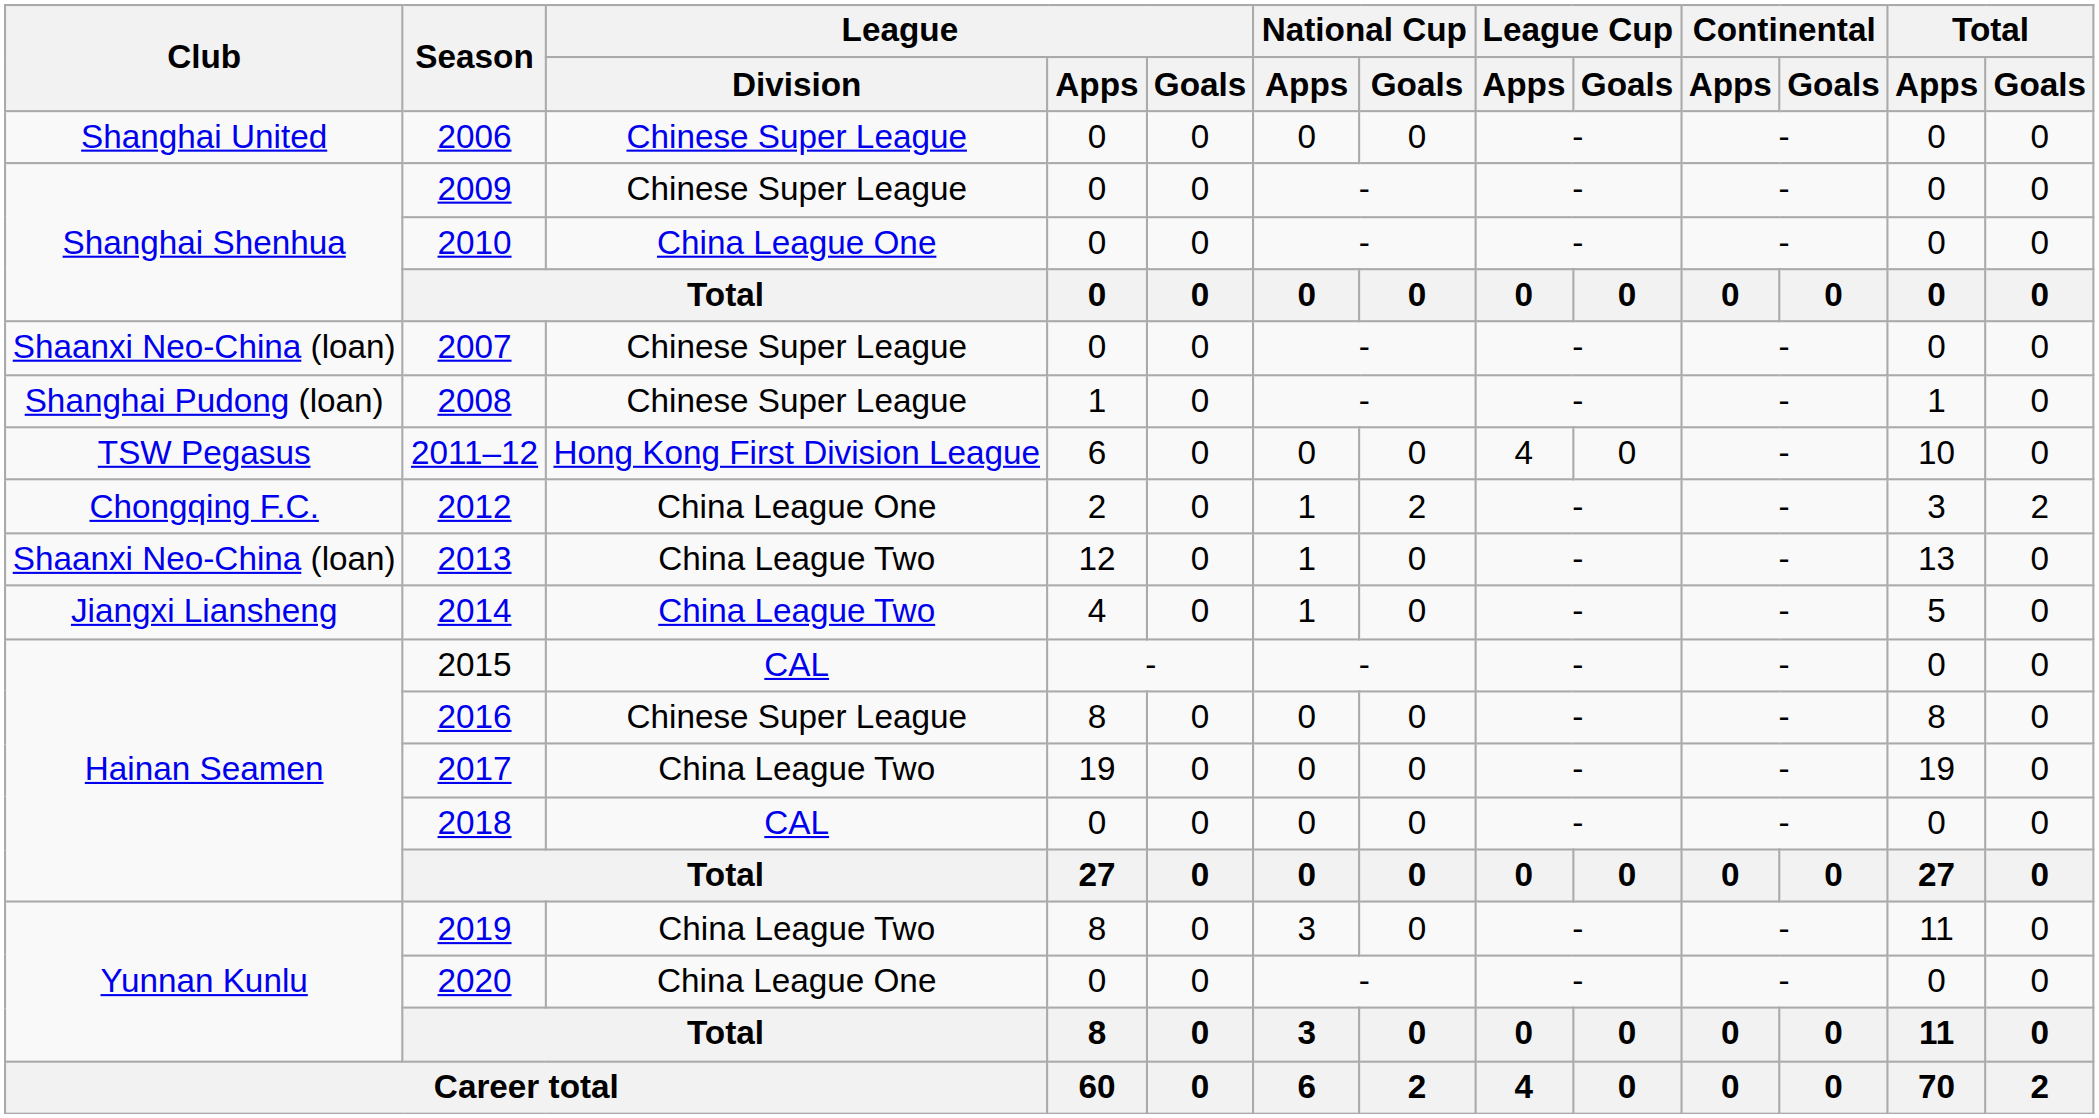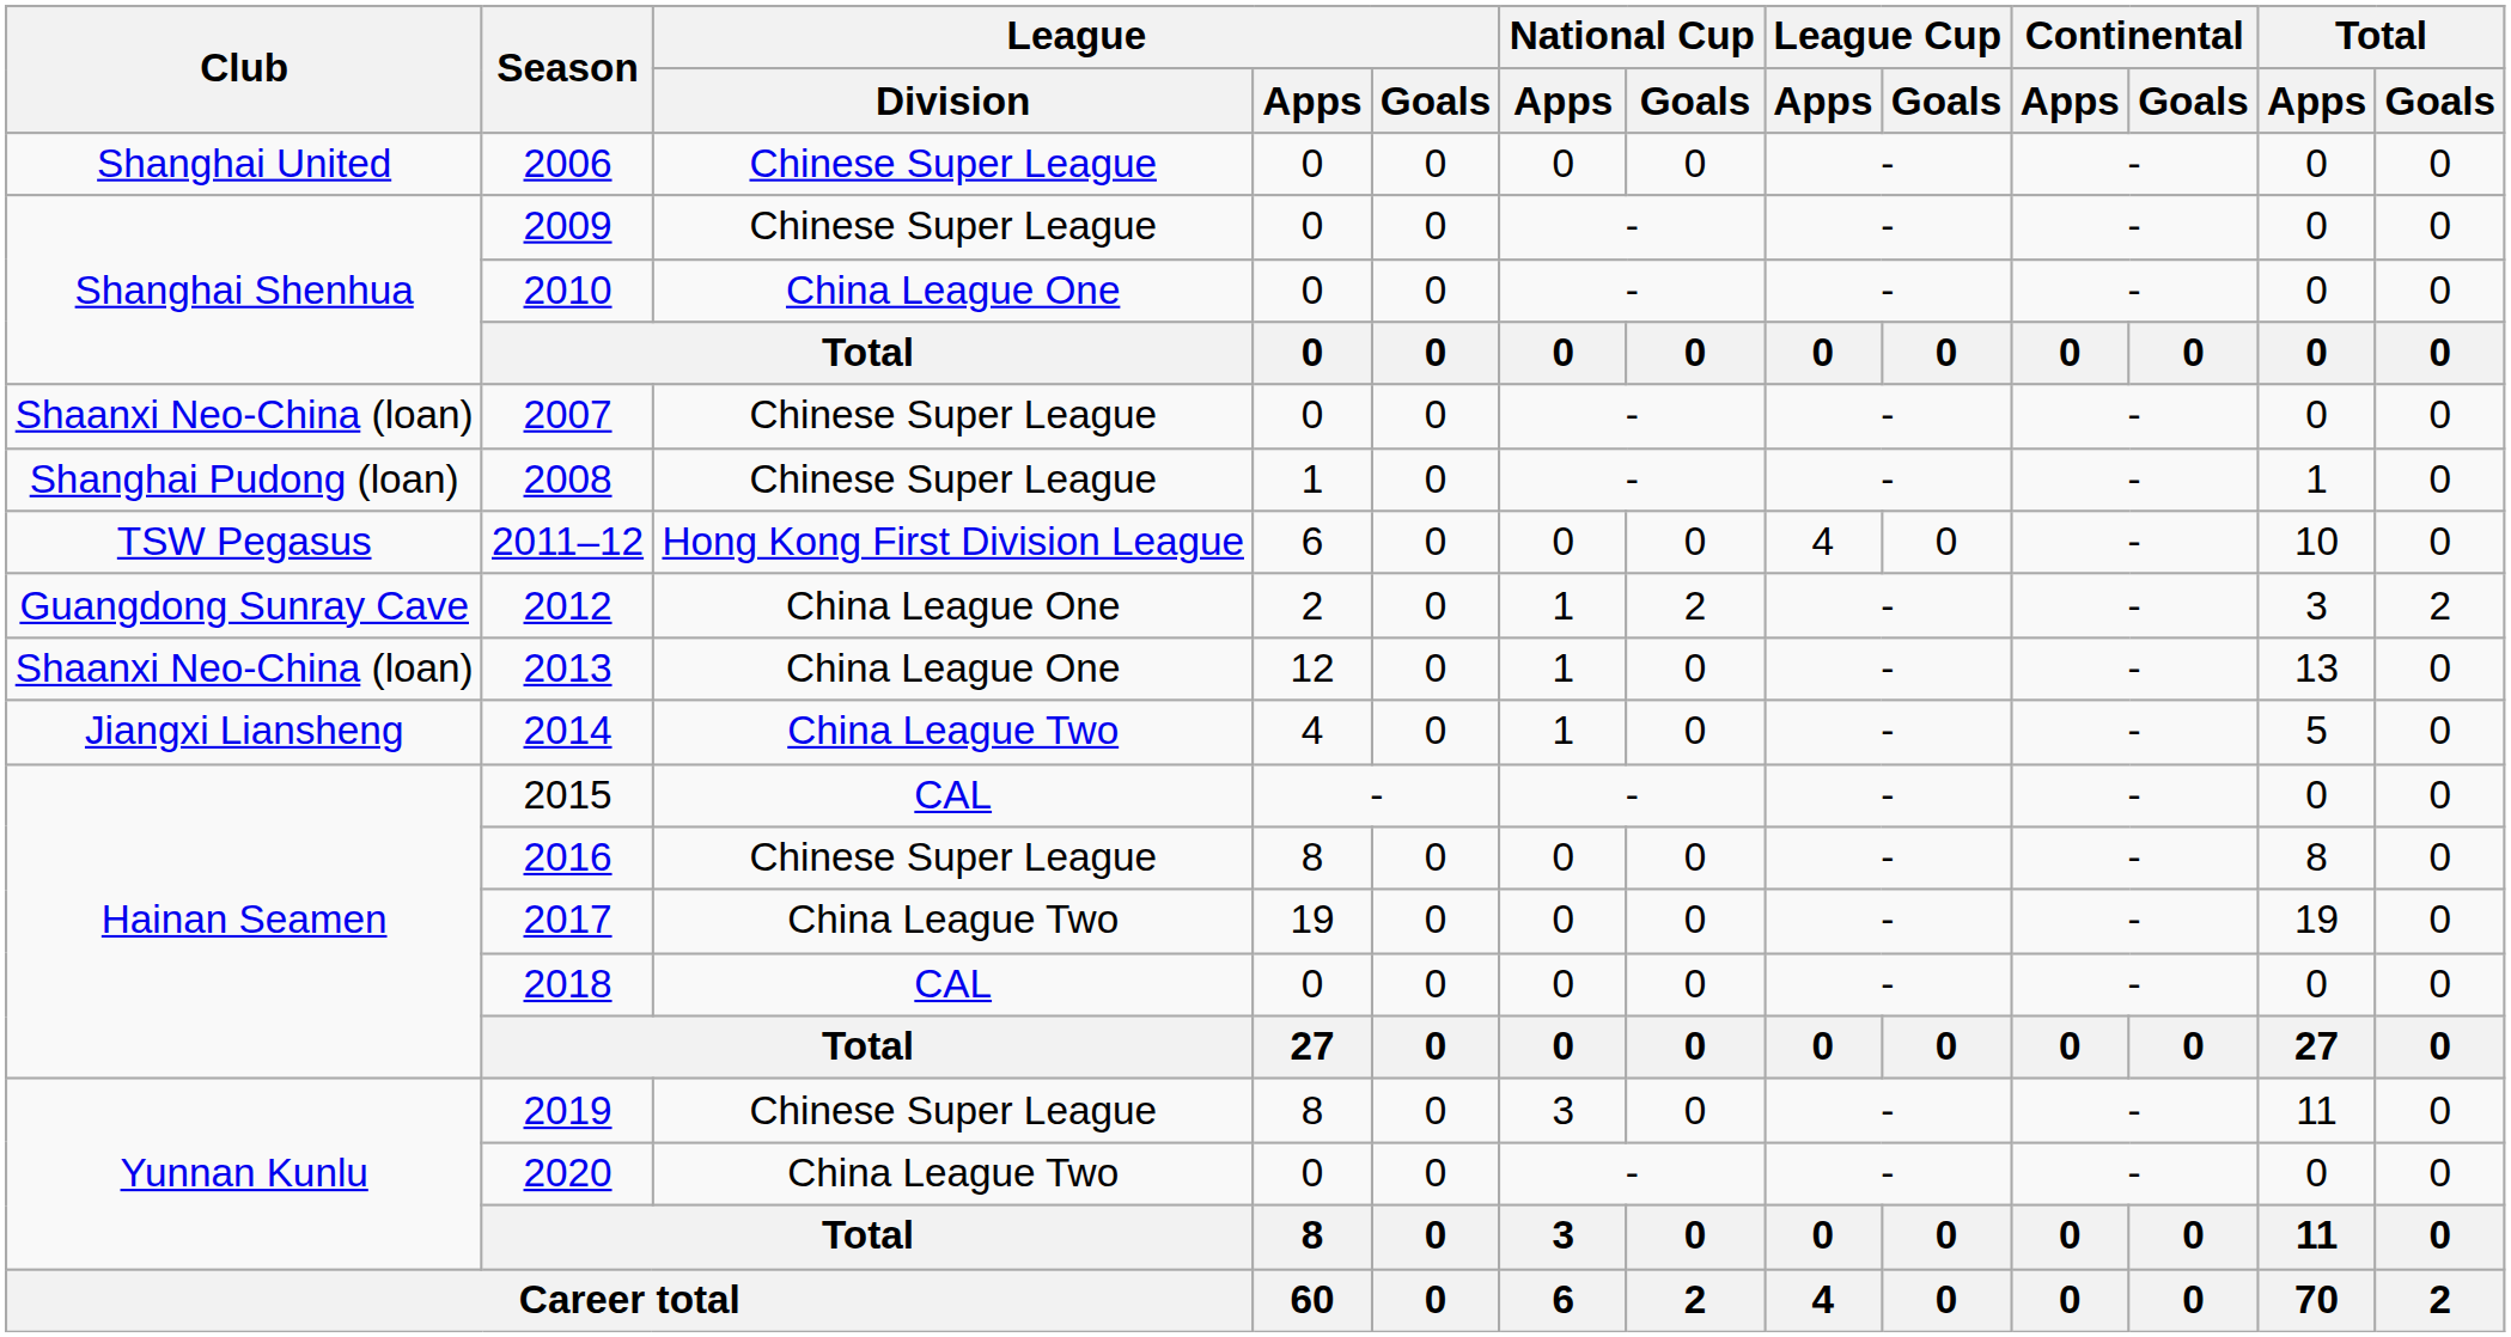 <table class="wikitable" style="text-align: center">
 <tr>
 <th rowspan="2">Club</th>
 <th rowspan="2">Season</th>
 <th colspan="3">League</th>
 <th colspan="2">National Cup</th>
 <th colspan="2">League Cup</th>
 <th colspan="2">Continental</th>
 <th colspan="2">Total</th>
 </tr>
 <tr>
 <th>Division</th>
 <th>Apps</th>
 <th>Goals</th>
 <th>Apps</th>
 <th>Goals</th>
 <th>Apps</th>
 <th>Goals</th>
 <th>Apps</th>
 <th>Goals</th>
 <th>Apps</th>
 <th>Goals</th>
 </tr>
 <tr>
 <td><a href='#'>Shanghai United</a></td>
 <td><a href='#'>2006</a></td>
 <td><a href='#'>Chinese Super League</a></td>
 <td>0</td>
 <td>0</td>
 <td>0</td>
 <td>0</td>
 <td colspan="2">-</td>
 <td colspan="2">-</td>
 <td>0</td>
 <td>0</td>
 </tr>
 <tr>
 <td rowspan=3><a href='#'>Shanghai Shenhua</a></td>
 <td><a href='#'>2009</a></td>
 <td>Chinese Super League</td>
 <td>0</td>
 <td>0</td>
 <td colspan="2">-</td>
 <td colspan="2">-</td>
 <td colspan="2">-</td>
 <td>0</td>
 <td>0</td>
 </tr>
 <tr>
 <td><a href='#'>2010</a></td>
 <td><a href='#'>China League One</a></td>
 <td>0</td>
 <td>0</td>
 <td colspan="2">-</td>
 <td colspan="2">-</td>
 <td colspan="2">-</td>
 <td>0</td>
 <td>0</td>
 </tr>
 <tr>
 <th colspan=2>Total</th>
 <th>0</th>
 <th>0</th>
 <th>0</th>
 <th>0</th>
 <th>0</th>
 <th>0</th>
 <th>0</th>
 <th>0</th>
 <th>0</th>
 <th>0</th>
 </tr>
 <tr>
 <td><a href='#'>Shaanxi Neo-China</a> (loan)</td>
 <td><a href='#'>2007</a></td>
 <td>Chinese Super League</td>
 <td>0</td>
 <td>0</td>
 <td colspan="2">-</td>
 <td colspan="2">-</td>
 <td colspan="2">-</td>
 <td>0</td>
 <td>0</td>
 </tr>
 <tr>
 <td><a href='#'>Shanghai Pudong</a> (loan)</td>
 <td><a href='#'>2008</a></td>
 <td>Chinese Super League</td>
 <td>1</td>
 <td>0</td>
 <td colspan="2">-</td>
 <td colspan="2">-</td>
 <td colspan="2">-</td>
 <td>1</td>
 <td>0</td>
 </tr>
 <tr>
 <td><a href='#'>TSW Pegasus</a></td>
 <td><a href='#'>2011–12</a></td>
 <td><a href='#'>Hong Kong First Division League</a></td>
 <td>6</td>
 <td>0</td>
 <td>0</td>
 <td>0</td>
 <td>4</td>
 <td>0</td>
 <td colspan="2">-</td>
 <td>10</td>
 <td>0</td>
 </tr>
 <tr>
-<td><a href='#'>Chongqing F.C.</a></td>
+<td><a href='#'>Guangdong Sunray Cave</a></td>
 <td><a href='#'>2012</a></td>
 <td>China League One</td>
 <td>2</td>
 <td>0</td>
 <td>1</td>
 <td>2</td>
 <td colspan="2">-</td>
 <td colspan="2">-</td>
 <td>3</td>
 <td>2</td>
 </tr>
 <tr>
 <td><a href='#'>Shaanxi Neo-China</a> (loan)</td>
 <td><a href='#'>2013</a></td>
-<td>China League Two</td>
+<td>China League One</td>
 <td>12</td>
 <td>0</td>
 <td>1</td>
 <td>0</td>
 <td colspan="2">-</td>
 <td colspan="2">-</td>
 <td>13</td>
 <td>0</td>
 </tr>
 <tr>
 <td><a href='#'>Jiangxi Liansheng</a></td>
 <td><a href='#'>2014</a></td>
 <td><a href='#'>China League Two</a></td>
 <td>4</td>
 <td>0</td>
 <td>1</td>
 <td>0</td>
 <td colspan="2">-</td>
 <td colspan="2">-</td>
 <td>5</td>
 <td>0</td>
 </tr>
 <tr>
 <td rowspan=5><a href='#'>Hainan Seamen</a></td>
 <td>2015</td>
 <td><a href='#'>CAL</a></td>
 <td colspan="2">-</td>
 <td colspan="2">-</td>
 <td colspan="2">-</td>
 <td colspan="2">-</td>
 <td>0</td>
 <td>0</td>
 </tr>
 <tr>
 <td><a href='#'>2016</a></td>
 <td>Chinese Super League</td>
 <td>8</td>
 <td>0</td>
 <td>0</td>
 <td>0</td>
 <td colspan="2">-</td>
 <td colspan="2">-</td>
 <td>8</td>
 <td>0</td>
 </tr>
 <tr>
 <td><a href='#'>2017</a></td>
 <td>China League Two</td>
 <td>19</td>
 <td>0</td>
 <td>0</td>
 <td>0</td>
 <td colspan="2">-</td>
 <td colspan="2">-</td>
 <td>19</td>
 <td>0</td>
 </tr>
 <tr>
 <td><a href='#'>2018</a></td>
 <td><a href='#'>CAL</a></td>
 <td>0</td>
 <td>0</td>
 <td>0</td>
 <td>0</td>
 <td colspan="2">-</td>
 <td colspan="2">-</td>
 <td>0</td>
 <td>0</td>
 </tr>
 <tr>
 <th colspan=2>Total</th>
 <th>27</th>
 <th>0</th>
 <th>0</th>
 <th>0</th>
 <th>0</th>
 <th>0</th>
 <th>0</th>
 <th>0</th>
 <th>27</th>
 <th>0</th>
 </tr>
 <tr>
 <td rowspan=3><a href='#'>Yunnan Kunlu</a></td>
 <td><a href='#'>2019</a></td>
-<td>China League Two</td>
+<td>Chinese Super League</td>
 <td>8</td>
 <td>0</td>
 <td>3</td>
 <td>0</td>
 <td colspan="2">-</td>
 <td colspan="2">-</td>
 <td>11</td>
 <td>0</td>
 </tr>
 <tr>
 <td><a href='#'>2020</a></td>
-<td>China League One</td>
+<td>China League Two</td>
 <td>0</td>
 <td>0</td>
 <td colspan="2">-</td>
 <td colspan="2">-</td>
 <td colspan="2">-</td>
 <td>0</td>
 <td>0</td>
 </tr>
 <tr>
 <th colspan=2>Total</th>
 <th>8</th>
 <th>0</th>
 <th>3</th>
 <th>0</th>
 <th>0</th>
 <th>0</th>
 <th>0</th>
 <th>0</th>
 <th>11</th>
 <th>0</th>
 </tr>
 <tr>
 <th colspan=3>Career total</th>
 <th>60</th>
 <th>0</th>
 <th>6</th>
 <th>2</th>
 <th>4</th>
 <th>0</th>
 <th>0</th>
 <th>0</th>
 <th>70</th>
 <th>2</th>
 </tr>
 </table>
